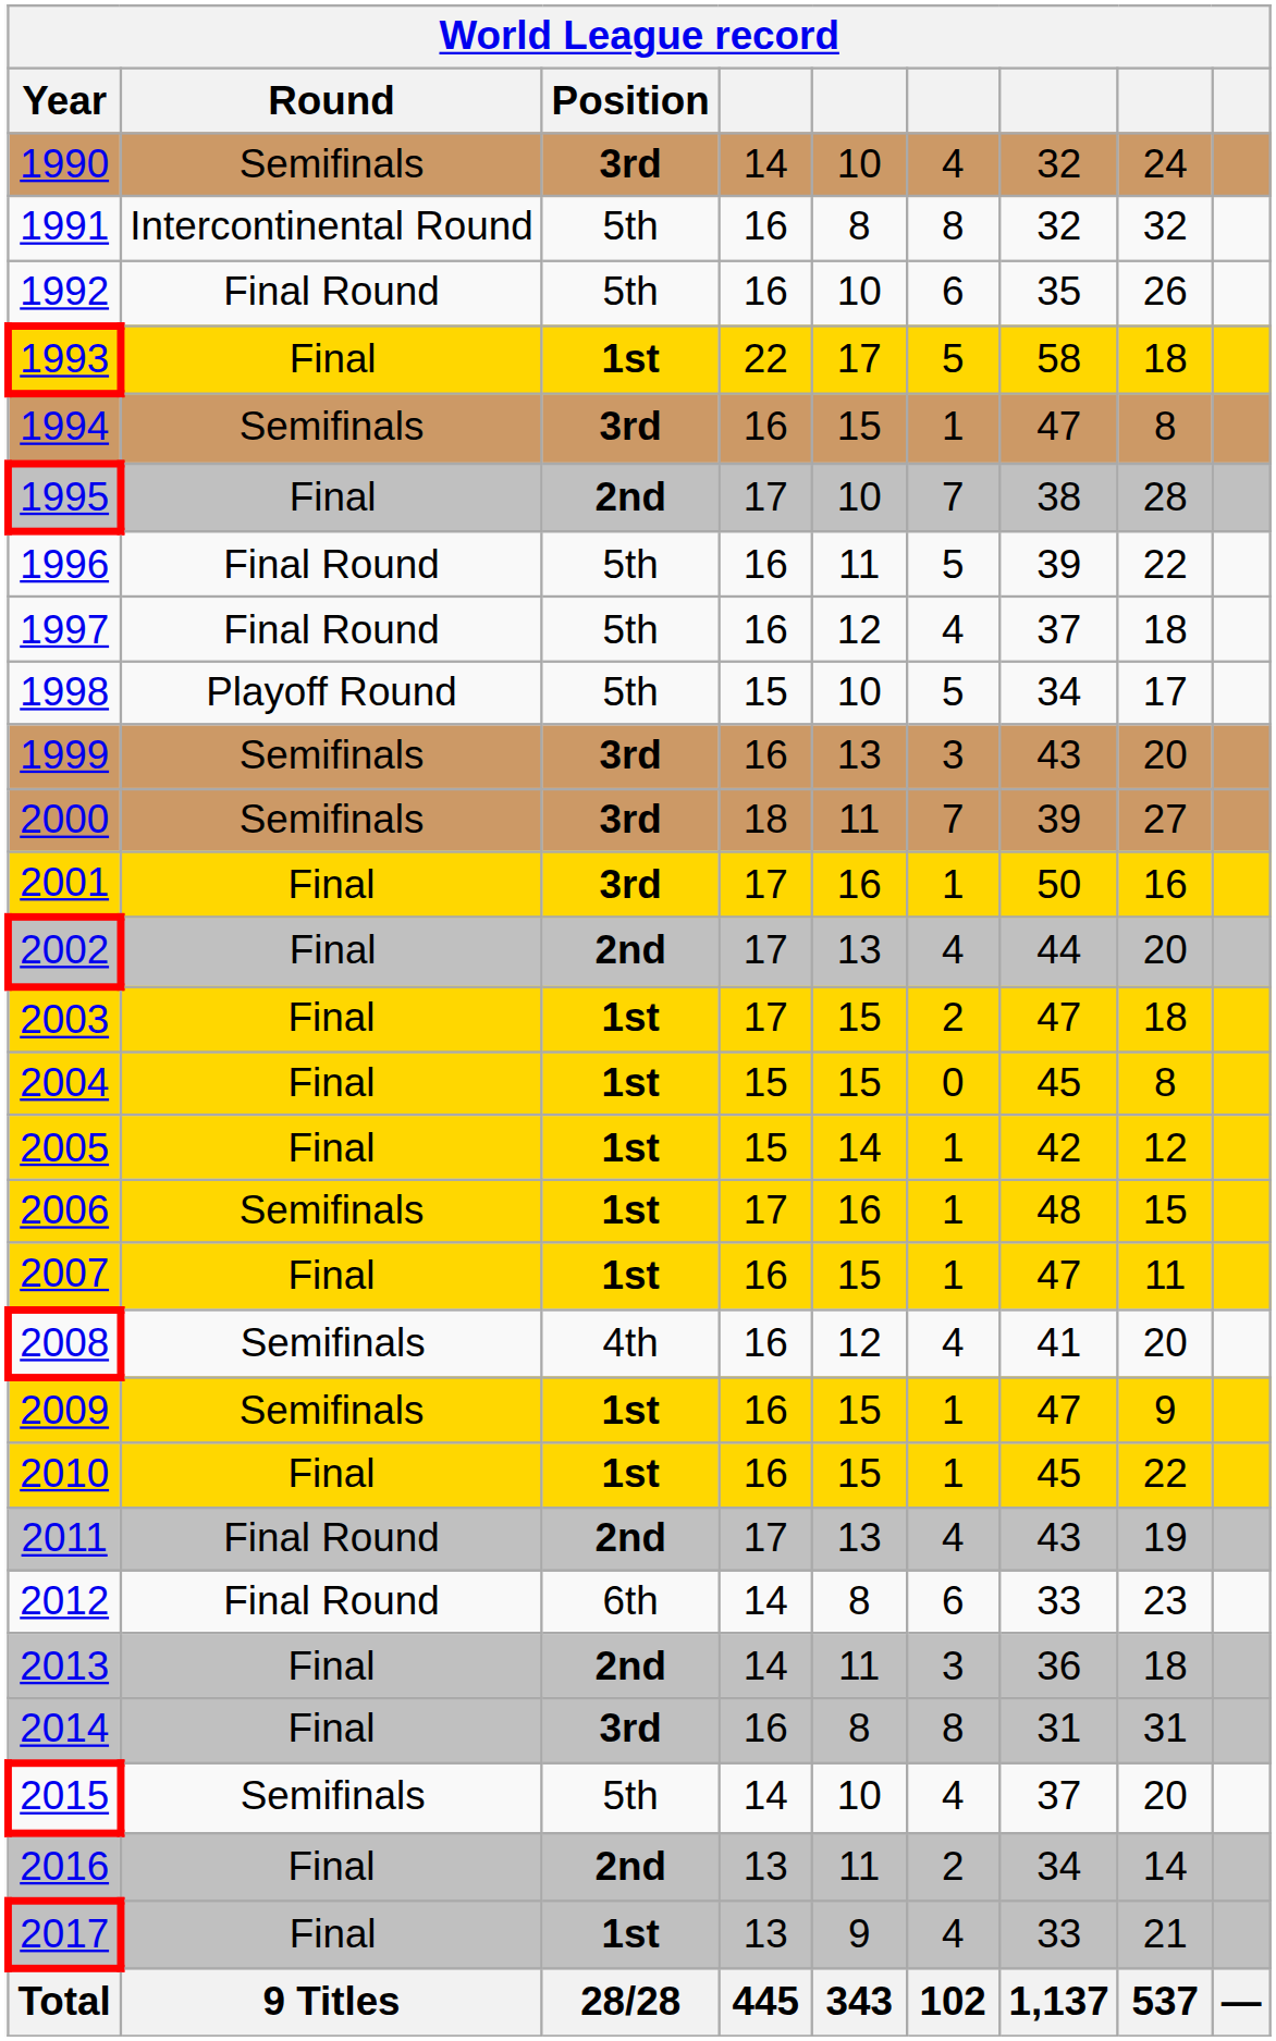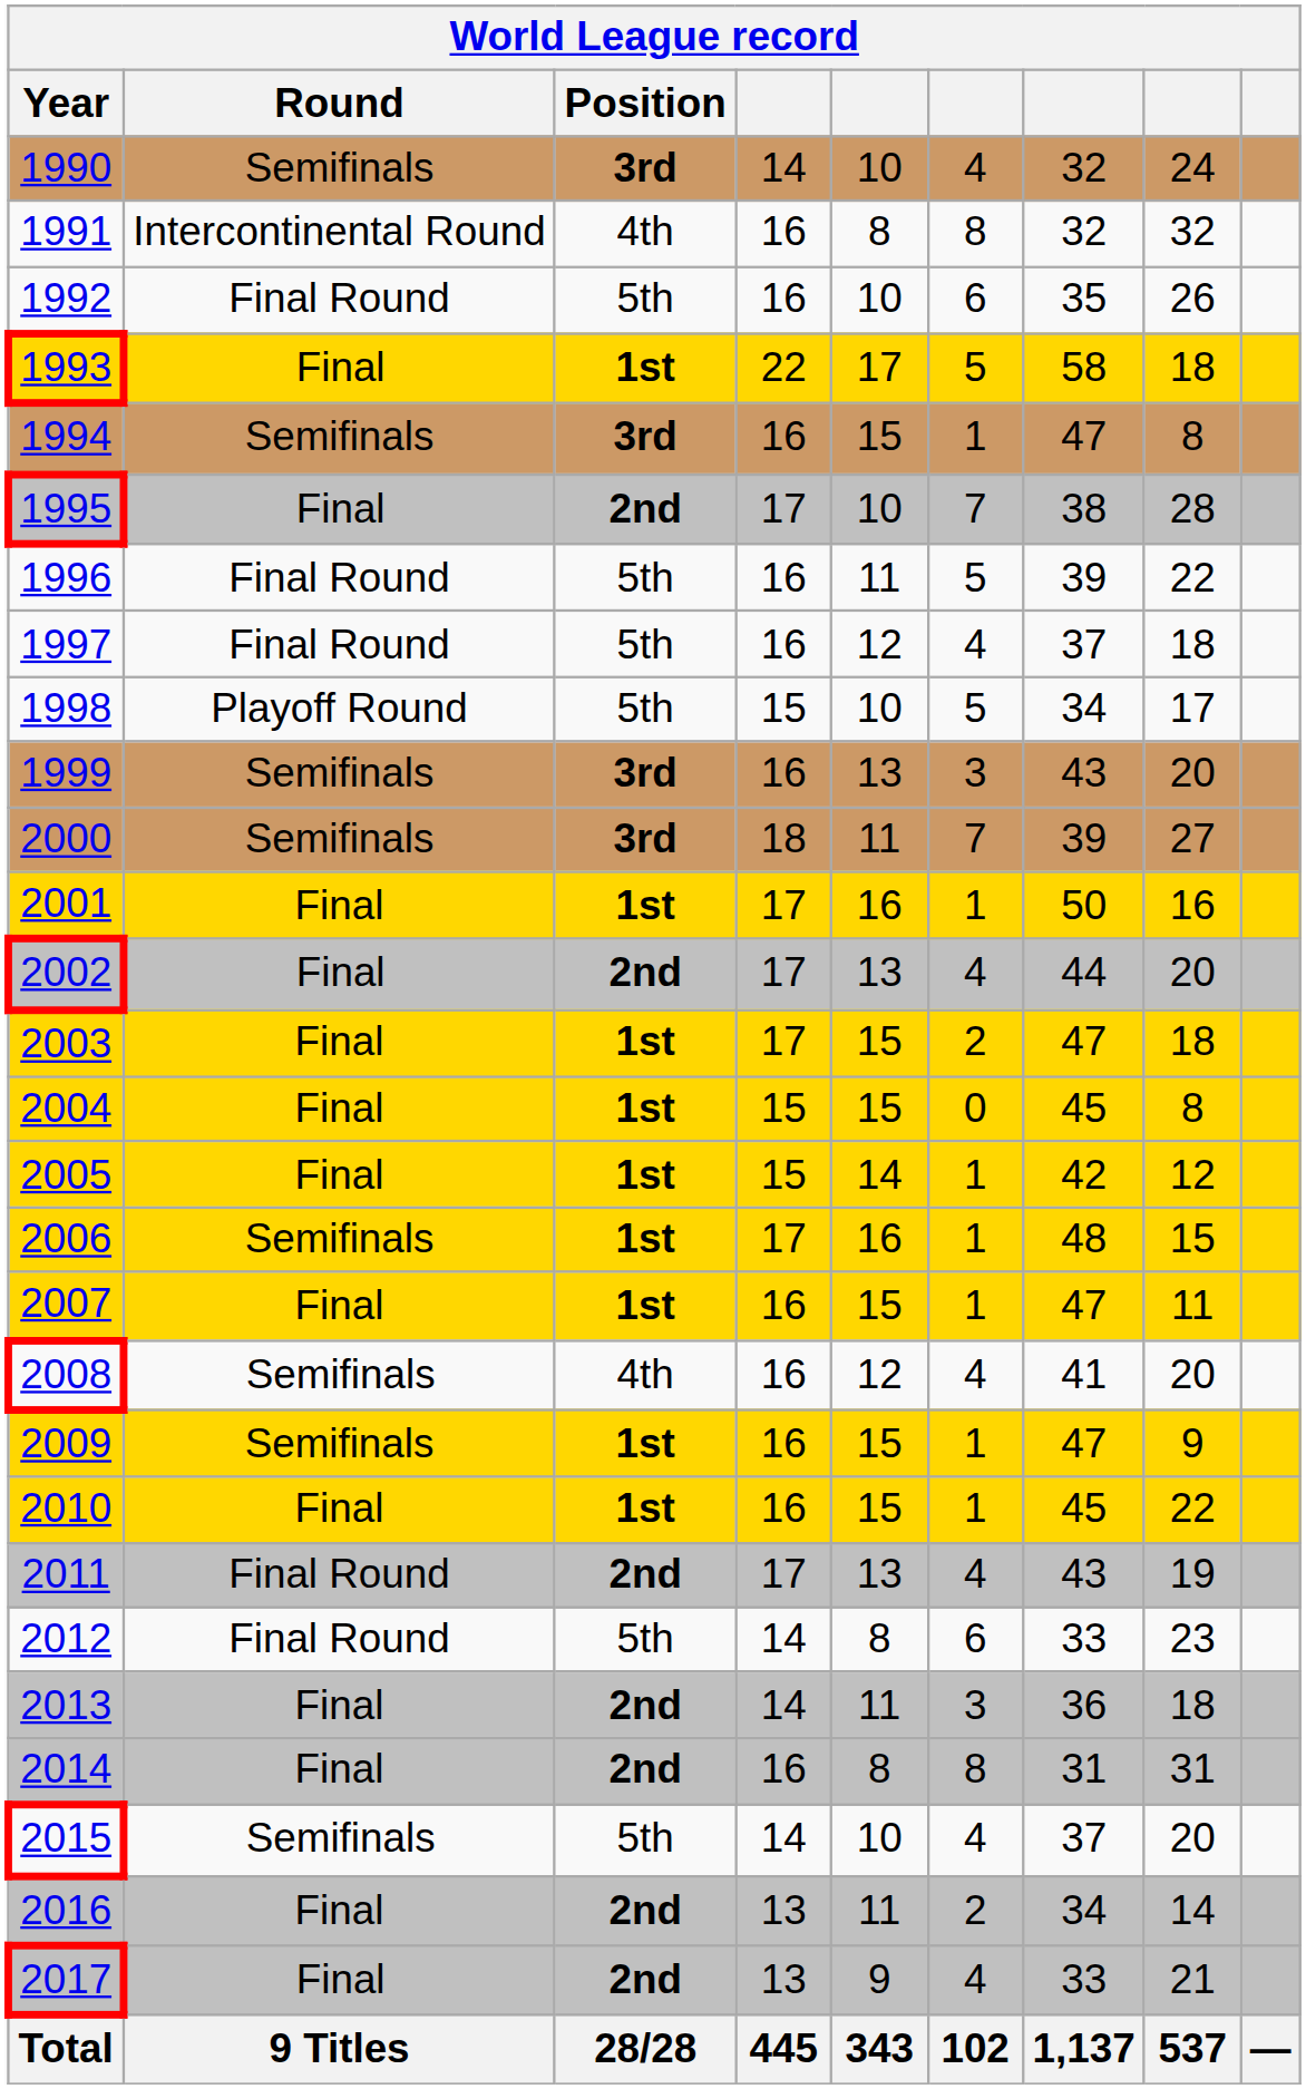 <table class="wikitable" style="text-align: center;">
 <tr>
 <th colspan=9><a href='#'>World League record</a></th>
 </tr>
 <tr>
 <th>Year</th>
 <th>Round</th>
 <th>Position</th>
 <th width=30></th>
 <th width=30></th>
 <th width=30></th>
 <th width=30></th>
 <th width=30></th>
 <th></th>
 </tr>
 <tr bgcolor=cc9966>
 <td> <a href='#'>1990</a></td>
 <td>Semifinals</td>
 <td><strong>3rd</strong></td>
 <td>14</td>
 <td>10</td>
 <td>4</td>
 <td>32</td>
 <td>24</td>
 <td></td>
 </tr>
 <tr>
 <td> <a href='#'>1991</a></td>
 <td>Intercontinental Round</td>
-<td>5th</td>
+<td>4th</td>
 <td>16</td>
 <td>8</td>
 <td>8</td>
 <td>32</td>
 <td>32</td>
 <td></td>
 </tr>
 <tr bgcolor=>
 <td> <a href='#'>1992</a></td>
 <td>Final Round</td>
 <td>5th</td>
 <td>16</td>
 <td>10</td>
 <td>6</td>
 <td>35</td>
 <td>26</td>
 <td></td>
 </tr>
 <tr bgcolor=gold>
 <td style="border: 3px solid red"> <a href='#'>1993</a></td>
 <td>Final</td>
 <td><strong>1st</strong></td>
 <td>22</td>
 <td>17</td>
 <td>5</td>
 <td>58</td>
 <td>18</td>
 <td></td>
 </tr>
 <tr bgcolor=cc9966>
 <td> <a href='#'>1994</a></td>
 <td>Semifinals</td>
 <td><strong>3rd</strong></td>
 <td>16</td>
 <td>15</td>
 <td>1</td>
 <td>47</td>
 <td>8</td>
 <td></td>
 </tr>
 <tr bgcolor=silver>
 <td style="border: 3px solid red"> <a href='#'>1995</a></td>
 <td>Final</td>
 <td><strong>2nd</strong></td>
 <td>17</td>
 <td>10</td>
 <td>7</td>
 <td>38</td>
 <td>28</td>
 <td></td>
 </tr>
 <tr bgcolor=>
 <td> <a href='#'>1996</a></td>
 <td>Final Round</td>
 <td>5th</td>
 <td>16</td>
 <td>11</td>
 <td>5</td>
 <td>39</td>
 <td>22</td>
 <td></td>
 </tr>
 <tr bgcolor=>
 <td> <a href='#'>1997</a></td>
 <td>Final Round</td>
 <td>5th</td>
 <td>16</td>
 <td>12</td>
 <td>4</td>
 <td>37</td>
 <td>18</td>
 <td></td>
 </tr>
 <tr bgcolor=>
 <td> <a href='#'>1998</a></td>
 <td>Playoff Round</td>
 <td>5th</td>
 <td>15</td>
 <td>10</td>
 <td>5</td>
 <td>34</td>
 <td>17</td>
 <td></td>
 </tr>
 <tr bgcolor=cc9966>
 <td> <a href='#'>1999</a></td>
 <td>Semifinals</td>
 <td><strong>3rd</strong></td>
 <td>16</td>
 <td>13</td>
 <td>3</td>
 <td>43</td>
 <td>20</td>
 <td></td>
 </tr>
 <tr bgcolor=cc9966>
 <td> <a href='#'>2000</a></td>
 <td>Semifinals</td>
 <td><strong>3rd</strong></td>
 <td>18</td>
 <td>11</td>
 <td>7</td>
 <td>39</td>
 <td>27</td>
 <td></td>
 </tr>
 <tr bgcolor=gold>
 <td> <a href='#'>2001</a></td>
 <td>Final</td>
-<td><strong>3rd</strong></td>
+<td><strong>1st</strong></td>
 <td>17</td>
 <td>16</td>
 <td>1</td>
 <td>50</td>
 <td>16</td>
 <td></td>
 </tr>
 <tr bgcolor=silver>
 <td style="border: 3px solid red"> <a href='#'>2002</a></td>
 <td>Final</td>
 <td><strong>2nd</strong></td>
 <td>17</td>
 <td>13</td>
 <td>4</td>
 <td>44</td>
 <td>20</td>
 <td></td>
 </tr>
 <tr bgcolor=gold>
 <td> <a href='#'>2003</a></td>
 <td>Final</td>
 <td><strong>1st</strong></td>
 <td>17</td>
 <td>15</td>
 <td>2</td>
 <td>47</td>
 <td>18</td>
 <td></td>
 </tr>
 <tr bgcolor=gold>
 <td> <a href='#'>2004</a></td>
 <td>Final</td>
 <td><strong>1st</strong></td>
 <td>15</td>
 <td>15</td>
 <td>0</td>
 <td>45</td>
 <td>8</td>
 <td></td>
 </tr>
 <tr bgcolor=gold>
 <td> <a href='#'>2005</a></td>
 <td>Final</td>
 <td><strong>1st</strong></td>
 <td>15</td>
 <td>14</td>
 <td>1</td>
 <td>42</td>
 <td>12</td>
 <td></td>
 </tr>
 <tr bgcolor=gold>
 <td> <a href='#'>2006</a></td>
 <td>Semifinals</td>
 <td><strong>1st</strong></td>
 <td>17</td>
 <td>16</td>
 <td>1</td>
 <td>48</td>
 <td>15</td>
 <td></td>
 </tr>
 <tr bgcolor=gold>
 <td> <a href='#'>2007</a></td>
 <td>Final</td>
 <td><strong>1st</strong></td>
 <td>16</td>
 <td>15</td>
 <td>1</td>
 <td>47</td>
 <td>11</td>
 <td></td>
 </tr>
 <tr>
 <td style="border: 3px solid red"> <a href='#'>2008</a></td>
 <td>Semifinals</td>
 <td>4th</td>
 <td>16</td>
 <td>12</td>
 <td>4</td>
 <td>41</td>
 <td>20</td>
 <td></td>
 </tr>
 <tr bgcolor=gold>
 <td> <a href='#'>2009</a></td>
 <td>Semifinals</td>
 <td><strong>1st</strong></td>
 <td>16</td>
 <td>15</td>
 <td>1</td>
 <td>47</td>
 <td>9</td>
 <td></td>
 </tr>
 <tr bgcolor=gold>
 <td> <a href='#'>2010</a></td>
 <td>Final</td>
 <td><strong>1st</strong></td>
 <td>16</td>
 <td>15</td>
 <td>1</td>
 <td>45</td>
 <td>22</td>
 <td></td>
 </tr>
 <tr bgcolor=silver>
 <td> <a href='#'>2011</a></td>
 <td>Final Round</td>
 <td><strong>2nd</strong></td>
 <td>17</td>
 <td>13</td>
 <td>4</td>
 <td>43</td>
 <td>19</td>
 <td></td>
 </tr>
 <tr bgcolor=>
 <td> <a href='#'>2012</a></td>
 <td>Final Round</td>
-<td>6th</td>
+<td>5th</td>
 <td>14</td>
 <td>8</td>
 <td>6</td>
 <td>33</td>
 <td>23</td>
 <td></td>
 </tr>
 <tr bgcolor=silver>
 <td> <a href='#'>2013</a></td>
 <td>Final</td>
 <td><strong>2nd</strong></td>
 <td>14</td>
 <td>11</td>
 <td>3</td>
 <td>36</td>
 <td>18</td>
 <td></td>
 </tr>
 <tr bgcolor=silver>
 <td> <a href='#'>2014</a></td>
 <td>Final</td>
-<td><strong>3rd</strong></td>
+<td><strong>2nd</strong></td>
 <td>16</td>
 <td>8</td>
 <td>8</td>
 <td>31</td>
 <td>31</td>
 <td></td>
 </tr>
 <tr bgcolor=>
 <td style="border: 3px solid red"> <a href='#'>2015</a></td>
 <td>Semifinals</td>
 <td>5th</td>
 <td>14</td>
 <td>10</td>
 <td>4</td>
 <td>37</td>
 <td>20</td>
 <td></td>
 </tr>
 <tr bgcolor=silver>
 <td> <a href='#'>2016</a></td>
 <td>Final</td>
 <td><strong>2nd</strong></td>
 <td>13</td>
 <td>11</td>
 <td>2</td>
 <td>34</td>
 <td>14</td>
 <td></td>
 </tr>
 <tr bgcolor=silver>
 <td style="border: 3px solid red"> <a href='#'>2017</a></td>
 <td>Final</td>
-<td><strong>1st</strong></td>
+<td><strong>2nd</strong></td>
 <td>13</td>
 <td>9</td>
 <td>4</td>
 <td>33</td>
 <td>21</td>
 <td></td>
 </tr>
 <tr>
 <th>Total</th>
 <th>9 Titles</th>
 <th>28/28</th>
 <th>445</th>
 <th>343</th>
 <th>102</th>
 <th>1,137</th>
 <th>537</th>
 <th>—</th>
 </tr>
 </table>
